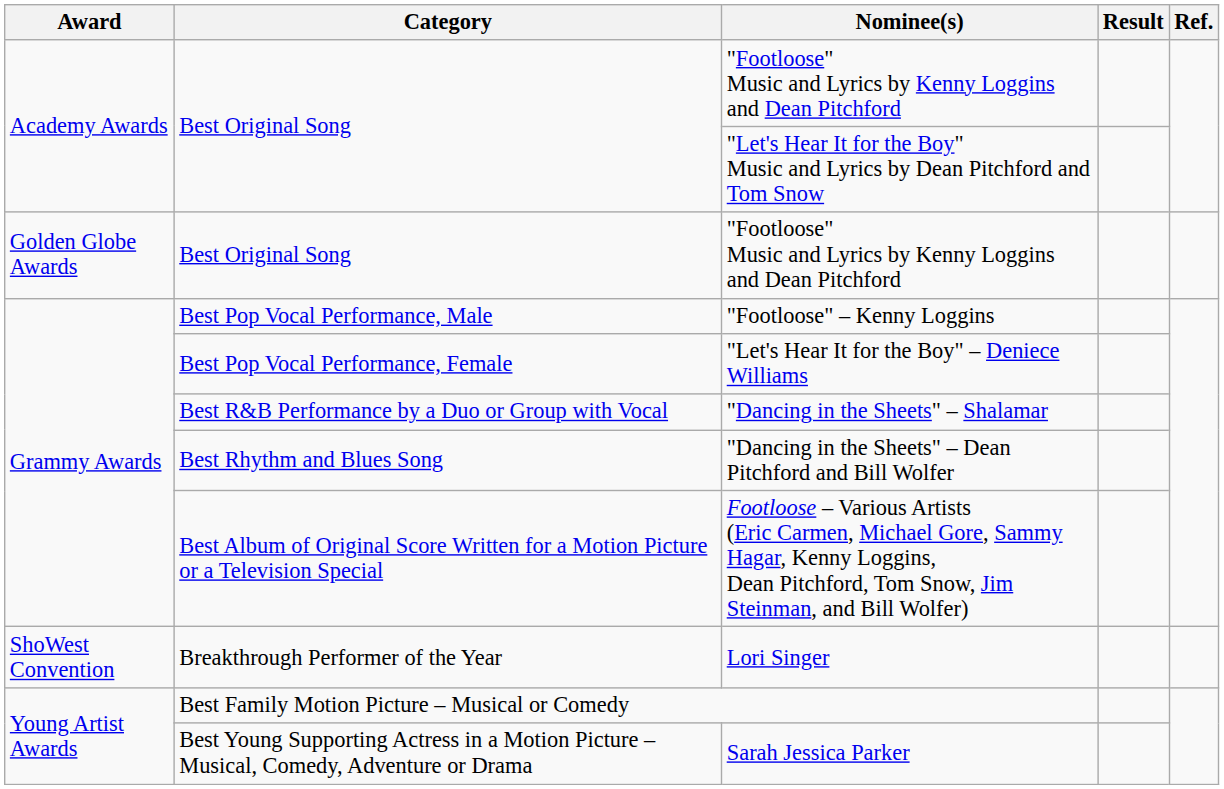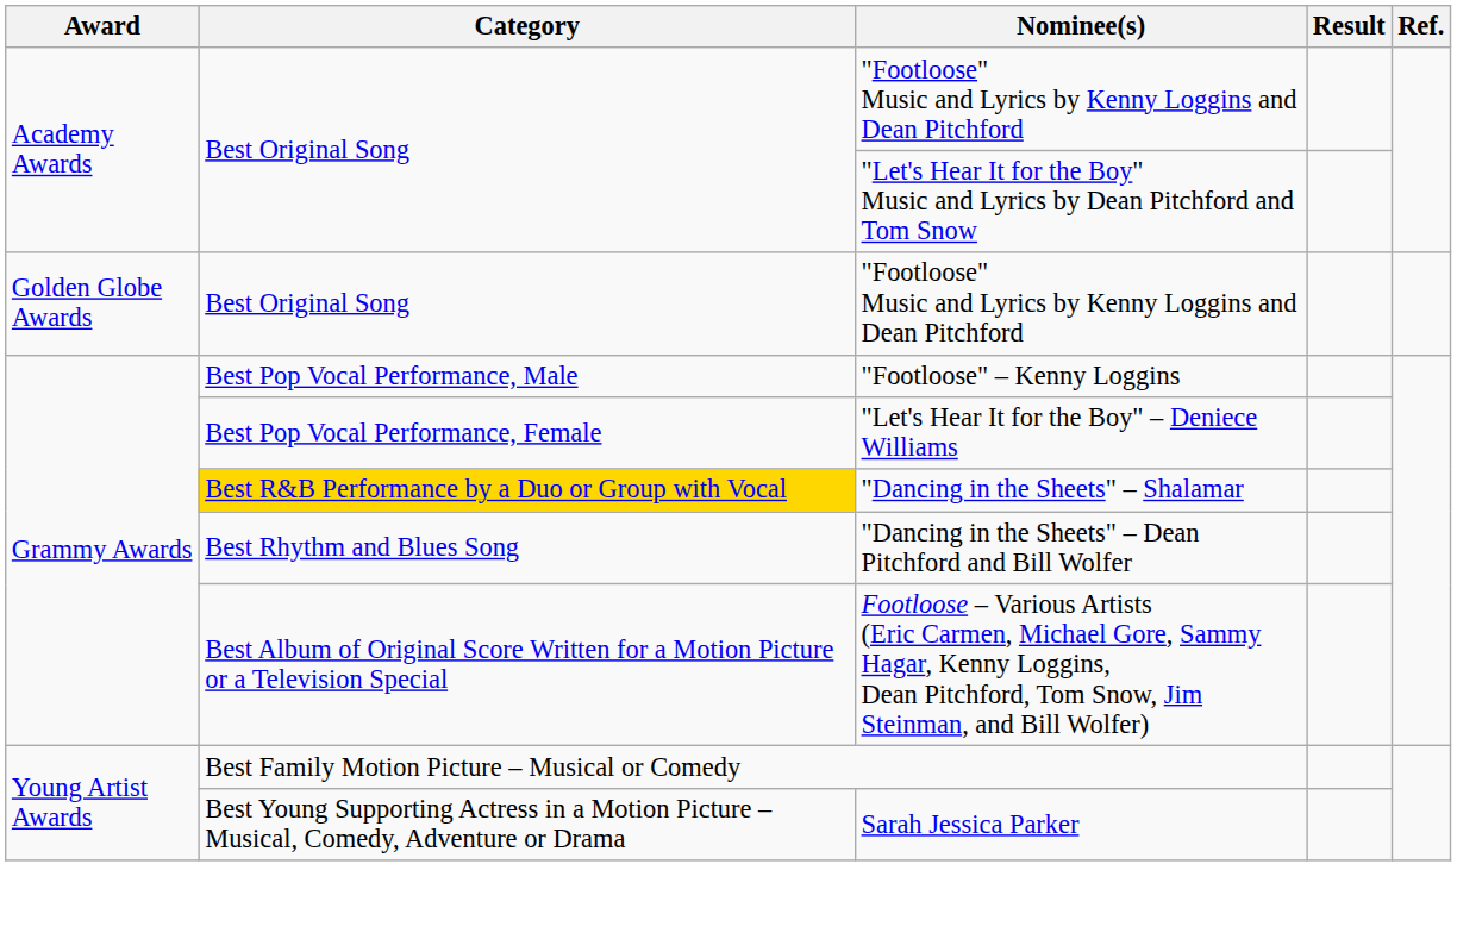 <table class="wikitable plainrowheaders">
 <tr>
 <th>Award</th>
 <th>Category</th>
 <th>Nominee(s)</th>
 <th>Result</th>
 <th>Ref.</th>
 </tr>
 <tr>
 <td rowspan="2"><a href='#'>Academy Awards</a></td>
 <td rowspan="2"><a href='#'>Best Original Song</a></td>
 <td>"<a href='#'>Footloose</a>" <br> Music and Lyrics by <a href='#'>Kenny Loggins</a> and <a href='#'>Dean Pitchford</a></td>
 <td></td>
 <td align="center" rowspan="2"></td>
 </tr>
 <tr>
 <td>"<a href='#'>Let's Hear It for the Boy</a>" <br> Music and Lyrics by Dean Pitchford and <a href='#'>Tom Snow</a></td>
 <td></td>
 </tr>
 <tr>
 <td><a href='#'>Golden Globe Awards</a></td>
 <td><a href='#'>Best Original Song</a></td>
 <td>"Footloose" <br> Music and Lyrics by Kenny Loggins and Dean Pitchford</td>
 <td></td>
 <td align="center"></td>
 </tr>
 <tr>
 <td rowspan="5"><a href='#'>Grammy Awards</a></td>
 <td><a href='#'>Best Pop Vocal Performance, Male</a></td>
 <td>"Footloose" – Kenny Loggins</td>
 <td></td>
 <td align="center" rowspan="5"></td>
 </tr>
 <tr>
 <td><a href='#'>Best Pop Vocal Performance, Female</a></td>
 <td>"Let's Hear It for the Boy" – <a href='#'>Deniece Williams</a></td>
 <td></td>
 </tr>
 <tr>
-<td><a href='#'>Best R&B Performance by a Duo or Group with Vocal</a></td>
+<td style="background: gold;"><a href='#'>Best R&B Performance by a Duo or Group with Vocal</a></td>
 <td>"<a href='#'>Dancing in the Sheets</a>" – <a href='#'>Shalamar</a></td>
 <td></td>
 </tr>
 <tr>
 <td><a href='#'>Best Rhythm and Blues Song</a></td>
 <td>"Dancing in the Sheets" – Dean Pitchford and Bill Wolfer</td>
 <td></td>
 </tr>
 <tr>
 <td><a href='#'>Best Album of Original Score Written for a Motion Picture or a Television Special</a></td>
 <td><em><a href='#'>Footloose</a></em> – Various Artists <br> (<a href='#'>Eric Carmen</a>, <a href='#'>Michael Gore</a>, <a href='#'>Sammy Hagar</a>, Kenny Loggins, <br> Dean Pitchford, Tom Snow, <a href='#'>Jim Steinman</a>, and Bill Wolfer)</td>
 <td></td>
 </tr>
 <tr>
-<td><a href='#'>ShoWest Convention</a></td>
-<td>Breakthrough Performer of the Year</td>
-<td><a href='#'>Lori Singer</a></td>
-<td></td>
-<td align="center"></td>
-</tr>
-<tr>
 <td rowspan="2"><a href='#'>Young Artist Awards</a></td>
 <td colspan="2">Best Family Motion Picture – Musical or Comedy</td>
 <td></td>
 <td align="center" rowspan="2"></td>
 </tr>
 <tr>
 <td>Best Young Supporting Actress in a Motion Picture – Musical, Comedy, Adventure or Drama</td>
 <td><a href='#'>Sarah Jessica Parker</a></td>
 <td></td>
 </tr>
 </table>
